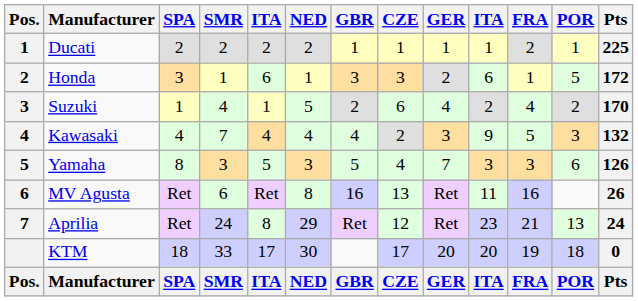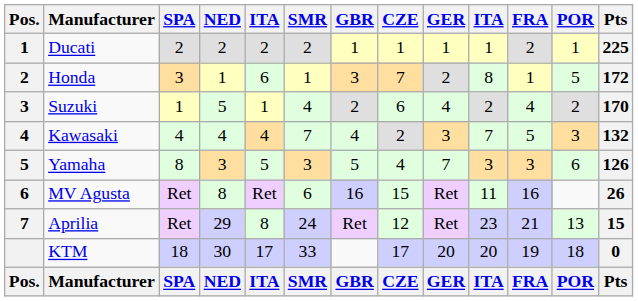 <table class="wikitable" style="font-size: 85%; text-align: center">
 <tr valign="top">
 <th valign="middle">Pos.</th>
 <th valign="middle">Manufacturer</th>
 <th><a href='#'>SPA</a><br></th>
+<th><a href='#'>NED</a><br></th>
+<th><a href='#'>ITA</a><br></th>
 <th><a href='#'>SMR</a><br></th>
-<th><a href='#'>ITA</a><br></th>
-<th><a href='#'>NED</a><br></th>
 <th><a href='#'>GBR</a><br></th>
 <th><a href='#'>CZE</a><br></th>
 <th><a href='#'>GER</a><br></th>
 <th><a href='#'>ITA</a><br></th>
 <th><a href='#'>FRA</a><br></th>
 <th><a href='#'>POR</a><br></th>
 <th valign="middle">Pts</th>
 </tr>
 <tr>
 <th>1</th>
 <td align="left"> <a href='#'>Ducati</a></td>
 <td style="background:#DFDFDF;">2</td>
 <td style="background:#DFDFDF;">2</td>
 <td style="background:#DFDFDF;">2</td>
 <td style="background:#DFDFDF;">2</td>
 <td style="background:#FFFFBF;">1</td>
 <td style="background:#FFFFBF;">1</td>
 <td style="background:#FFFFBF;">1</td>
 <td style="background:#FFFFBF;">1</td>
 <td style="background:#DFDFDF;">2</td>
 <td style="background:#FFFFBF;">1</td>
 <th>225</th>
 </tr>
 <tr>
 <th>2</th>
 <td align="left"> <a href='#'>Honda</a></td>
 <td style="background:#FFDF9F;">3</td>
 <td style="background:#FFFFBF;">1</td>
 <td style="background:#DFFFDF;">6</td>
 <td style="background:#FFFFBF;">1</td>
 <td style="background:#FFDF9F;">3</td>
-<td style="background:#FFDF9F;">3</td>
+<td style="background:#FFDF9F;">7</td>
 <td style="background:#DFDFDF;">2</td>
-<td style="background:#DFFFDF;">6</td>
+<td style="background:#DFFFDF;">8</td>
 <td style="background:#FFFFBF;">1</td>
 <td style="background:#DFFFDF;">5</td>
 <th>172</th>
 </tr>
 <tr>
 <th>3</th>
 <td align="left"> <a href='#'>Suzuki</a></td>
 <td style="background:#FFFFBF;">1</td>
+<td style="background:#DFFFDF;">5</td>
+<td style="background:#FFFFBF;">1</td>
 <td style="background:#DFFFDF;">4</td>
-<td style="background:#FFFFBF;">1</td>
-<td style="background:#DFFFDF;">5</td>
 <td style="background:#DFDFDF;">2</td>
 <td style="background:#DFFFDF;">6</td>
 <td style="background:#DFFFDF;">4</td>
 <td style="background:#DFDFDF;">2</td>
 <td style="background:#DFFFDF;">4</td>
 <td style="background:#DFDFDF;">2</td>
 <th>170</th>
 </tr>
 <tr>
 <th>4</th>
 <td align="left"> <a href='#'>Kawasaki</a></td>
 <td style="background:#DFFFDF;">4</td>
+<td style="background:#DFFFDF;">4</td>
+<td style="background:#FFDF9F;">4</td>
 <td style="background:#DFFFDF;">7</td>
-<td style="background:#FFDF9F;">4</td>
-<td style="background:#DFFFDF;">4</td>
 <td style="background:#DFFFDF;">4</td>
 <td style="background:#DFDFDF;">2</td>
 <td style="background:#FFDF9F;">3</td>
-<td style="background:#DFFFDF;">9</td>
+<td style="background:#DFFFDF;">7</td>
 <td style="background:#DFFFDF;">5</td>
 <td style="background:#FFDF9F;">3</td>
 <th>132</th>
 </tr>
 <tr>
 <th>5</th>
 <td align="left"> <a href='#'>Yamaha</a></td>
 <td style="background:#DFFFDF;">8</td>
 <td style="background:#FFDF9F;">3</td>
 <td style="background:#DFFFDF;">5</td>
 <td style="background:#FFDF9F;">3</td>
 <td style="background:#DFFFDF;">5</td>
 <td style="background:#DFFFDF;">4</td>
 <td style="background:#DFFFDF;">7</td>
 <td style="background:#FFDF9F;">3</td>
 <td style="background:#FFDF9F;">3</td>
 <td style="background:#DFFFDF;">6</td>
 <th>126</th>
 </tr>
 <tr>
 <th>6</th>
 <td align="left"> <a href='#'>MV Agusta</a></td>
 <td style="background:#EFCFFF;">Ret</td>
+<td style="background:#DFFFDF;">8</td>
+<td style="background:#EFCFFF;">Ret</td>
 <td style="background:#DFFFDF;">6</td>
-<td style="background:#EFCFFF;">Ret</td>
-<td style="background:#DFFFDF;">8</td>
 <td style="background:#CFCFFF;">16</td>
-<td style="background:#DFFFDF;">13</td>
+<td style="background:#DFFFDF;">15</td>
 <td style="background:#EFCFFF;">Ret</td>
 <td style="background:#DFFFDF;">11</td>
 <td style="background:#CFCFFF;">16</td>
 <td></td>
 <th>26</th>
 </tr>
 <tr>
 <th>7</th>
 <td align="left"> <a href='#'>Aprilia</a></td>
 <td style="background:#EFCFFF;">Ret</td>
+<td style="background:#CFCFFF;">29</td>
+<td style="background:#DFFFDF;">8</td>
 <td style="background:#CFCFFF;">24</td>
-<td style="background:#DFFFDF;">8</td>
-<td style="background:#CFCFFF;">29</td>
 <td style="background:#EFCFFF;">Ret</td>
 <td style="background:#DFFFDF;">12</td>
 <td style="background:#EFCFFF;">Ret</td>
 <td style="background:#CFCFFF;">23</td>
 <td style="background:#CFCFFF;">21</td>
 <td style="background:#DFFFDF;">13</td>
-<th>24</th>
+<th>15</th>
 </tr>
 <tr>
 <th></th>
 <td align="left"> <a href='#'>KTM</a></td>
 <td style="background:#CFCFFF;">18</td>
+<td style="background:#CFCFFF;">30</td>
+<td style="background:#CFCFFF;">17</td>
 <td style="background:#CFCFFF;">33</td>
-<td style="background:#CFCFFF;">17</td>
-<td style="background:#CFCFFF;">30</td>
 <td></td>
 <td style="background:#CFCFFF;">17</td>
 <td style="background:#CFCFFF;">20</td>
 <td style="background:#CFCFFF;">20</td>
 <td style="background:#CFCFFF;">19</td>
 <td style="background:#CFCFFF;">18</td>
 <th>0</th>
 </tr>
 <tr valign="top">
 <th valign="middle">Pos.</th>
 <th valign="middle">Manufacturer</th>
 <th><a href='#'>SPA</a><br></th>
+<th><a href='#'>NED</a><br></th>
+<th><a href='#'>ITA</a><br></th>
 <th><a href='#'>SMR</a><br></th>
-<th><a href='#'>ITA</a><br></th>
-<th><a href='#'>NED</a><br></th>
 <th><a href='#'>GBR</a><br></th>
 <th><a href='#'>CZE</a><br></th>
 <th><a href='#'>GER</a><br></th>
 <th><a href='#'>ITA</a><br></th>
 <th><a href='#'>FRA</a><br></th>
 <th><a href='#'>POR</a><br></th>
 <th valign="middle">Pts</th>
 </tr>
 </table>
